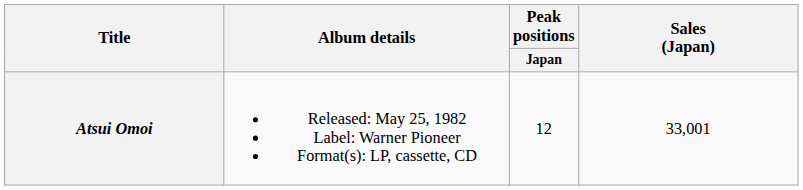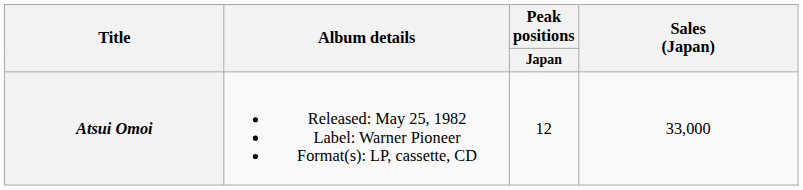 <table class="wikitable plainrowheaders" style="text-align:center;">
 <tr>
 <th style="width:13em;" rowspan="2">Title</th>
 <th style="width:17em;" rowspan="2">Album details</th>
 <th colspan="1">Peak positions</th>
 <th style="width:13em;" rowspan="2">Sales<br>(Japan)<br></th>
 </tr>
 <tr>
 <th style="width:3em;font-size:85%">Japan<br></th>
 </tr>
 <tr>
 <th scope="row"><em>Atsui Omoi</em></th>
 <td><br><ul><li>Released: May 25, 1982</li><li>Label: Warner Pioneer</li><li>Format(s): LP, cassette, CD</li></ul></td>
 <td>12</td>
-<td>33,001</td>
+<td>33,000</td>
 </tr>
 </table>
